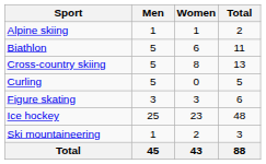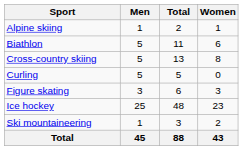 <table class="wikitable sortable" style="text-align:center">
 <tr>
 <th width=180>Sport</th>
 <th width=55>Men</th>
+<th width=55>Total</th>
 <th width=55>Women</th>
-<th width=55>Total</th>
 </tr>
 <tr>
 <td align=left><a href='#'>Alpine skiing</a></td>
 <td>1</td>
+<td>2</td>
 <td>1</td>
-<td>2</td>
 </tr>
 <tr>
 <td align=left><a href='#'>Biathlon</a></td>
 <td>5</td>
+<td>11</td>
 <td>6</td>
-<td>11</td>
 </tr>
 <tr>
 <td align=left><a href='#'>Cross-country skiing</a></td>
 <td>5</td>
+<td>13</td>
 <td>8</td>
-<td>13</td>
 </tr>
 <tr>
 <td align=left><a href='#'>Curling</a></td>
 <td>5</td>
+<td>5</td>
 <td>0</td>
-<td>5</td>
 </tr>
 <tr>
 <td align=left><a href='#'>Figure skating</a></td>
 <td>3</td>
+<td>6</td>
 <td>3</td>
-<td>6</td>
 </tr>
 <tr>
 <td align=left><a href='#'>Ice hockey</a></td>
 <td>25</td>
+<td>48</td>
 <td>23</td>
-<td>48</td>
 </tr>
 <tr>
 <td align=left><a href='#'>Ski mountaineering</a></td>
 <td>1</td>
+<td>3</td>
 <td>2</td>
-<td>3</td>
 </tr>
 <tr>
 <th>Total</th>
 <th>45</th>
+<th>88</th>
 <th>43</th>
-<th>88</th>
 </tr>
 </table>
